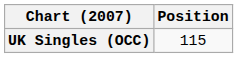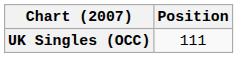 <table class="wikitable plainrowheaders">
 <tr>
 <th scope="col">Chart (2007)</th>
 <th scope="col">Position</th>
 </tr>
 <tr>
 <th scope="row">UK Singles (OCC)</th>
-<td align="center">115</td>
+<td align="center">111</td>
 </tr>
 </table>
